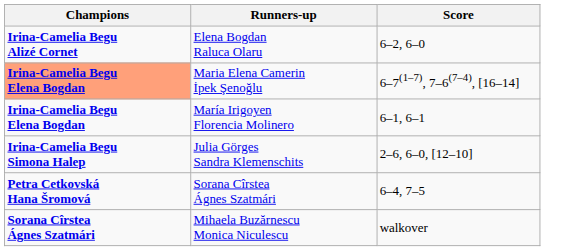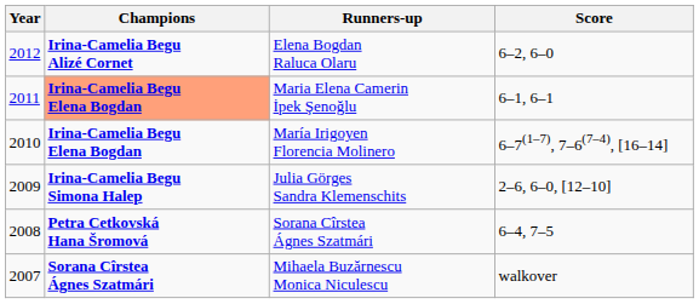 <table class="wikitable" style="font-size:90%">
 <tr>
+<th>Year</th>
 <th width="200">Champions</th>
 <th width="200">Runners-up</th>
 <th width="175">Score</th>
 </tr>
 <tr>
+<td><a href='#'>2012</a></td>
 <td> <strong><a href='#'>Irina-Camelia Begu</a><br> <a href='#'>Alizé Cornet</a></strong></td>
 <td> <a href='#'>Elena Bogdan</a><br> <a href='#'>Raluca Olaru</a></td>
 <td>6–2, 6–0</td>
 </tr>
 <tr>
+<td><a href='#'>2011</a></td>
 <td style="background: lightsalmon;"> <strong><a href='#'>Irina-Camelia Begu</a><br> <a href='#'>Elena Bogdan</a></strong></td>
 <td> <a href='#'>Maria Elena Camerin</a><br> <a href='#'>İpek Şenoğlu</a></td>
+<td>6–1, 6–1</td>
+</tr>
+<tr>
+<td>2010</td>
+<td> <strong><a href='#'>Irina-Camelia Begu</a><br> <a href='#'>Elena Bogdan</a></strong></td>
+<td> <a href='#'>María Irigoyen</a><br> <a href='#'>Florencia Molinero</a></td>
 <td>6–7<sup>(1–7)</sup>, 7–6<sup>(7–4)</sup>, [16–14]</td>
 </tr>
 <tr>
-<td> <strong><a href='#'>Irina-Camelia Begu</a><br> <a href='#'>Elena Bogdan</a></strong></td>
-<td> <a href='#'>María Irigoyen</a><br> <a href='#'>Florencia Molinero</a></td>
-<td>6–1, 6–1</td>
-</tr>
-<tr>
+<td>2009</td>
 <td> <strong><a href='#'>Irina-Camelia Begu</a><br> <a href='#'>Simona Halep</a></strong></td>
 <td> <a href='#'>Julia Görges</a><br> <a href='#'>Sandra Klemenschits</a></td>
 <td>2–6, 6–0, [12–10]</td>
 </tr>
 <tr>
+<td>2008</td>
 <td> <strong><a href='#'>Petra Cetkovská</a><br> <a href='#'>Hana Šromová</a></strong></td>
 <td> <a href='#'>Sorana Cîrstea</a><br> <a href='#'>Ágnes Szatmári</a></td>
 <td>6–4, 7–5</td>
 </tr>
 <tr>
+<td>2007</td>
 <td> <strong><a href='#'>Sorana Cîrstea</a><br> <a href='#'>Ágnes Szatmári</a></strong></td>
 <td> <a href='#'>Mihaela Buzărnescu</a><br> <a href='#'>Monica Niculescu</a></td>
 <td>walkover</td>
 </tr>
 </table>
